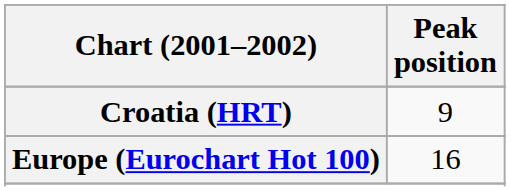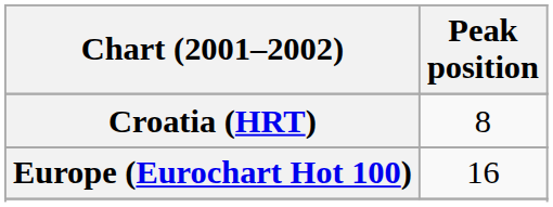 <table class="wikitable sortable plainrowheaders" style="text-align:center">
 <tr>
 <th>Chart (2001–2002)</th>
 <th>Peak<br>position</th>
 </tr>
 <tr>
 </tr>
 <tr>
 </tr>
 <tr>
 </tr>
 <tr>
 </tr>
 <tr>
 </tr>
 <tr>
 <th scope="row">Croatia (<a href='#'>HRT</a>)</th>
-<td>9</td>
+<td>8</td>
 </tr>
 <tr>
 </tr>
 <tr>
 <th scope="row">Europe (<a href='#'>Eurochart Hot 100</a>)</th>
 <td>16</td>
 </tr>
 <tr>
 </tr>
 <tr>
 </tr>
 <tr>
 </tr>
 <tr>
 </tr>
 <tr>
 </tr>
 <tr>
 </tr>
 <tr>
 </tr>
 <tr>
 </tr>
 <tr>
 </tr>
 <tr>
 </tr>
 <tr>
 </tr>
 <tr>
 </tr>
 </table>
